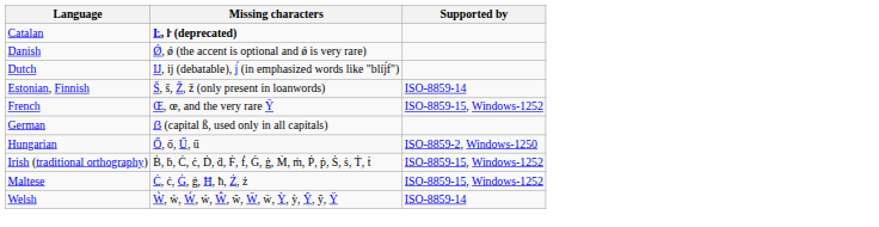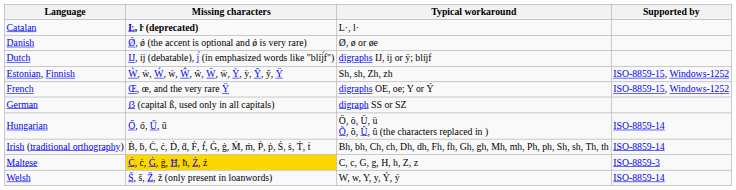 <table class="wikitable sortable">
 <tr>
 <th>Language</th>
 <th>Missing characters</th>
+<th>Typical workaround</th>
 <th>Supported by</th>
 </tr>
 <tr>
 <td><a href='#'>Catalan</a></td>
 <td><strong><a href='#'>Ŀ</a>, ŀ (deprecated)</strong></td>
+<td>L·, l·</td>
 <td></td>
 </tr>
 <tr>
 <td><a href='#'>Danish</a></td>
 <td><a href='#'>Ǿ</a>, ǿ (the accent is optional and ǿ is very rare)</td>
+<td>Ø, ø or øe</td>
 <td></td>
 </tr>
 <tr>
 <td><a href='#'>Dutch</a></td>
 <td><a href='#'>Ĳ</a>, ĳ (debatable), <a href='#'>j́</a> (in emphasized words like "blíj́f")</td>
+<td><a href='#'>digraphs</a> IJ, ij or ÿ; blíjf</td>
 <td></td>
 </tr>
 <tr>
 <td><a href='#'>Estonian</a>, <a href='#'>Finnish</a></td>
-<td><a href='#'>Š</a>, š, <a href='#'>Ž</a>, ž (only present in loanwords)</td>
-<td><a href='#'>ISO-8859-14</a></td>
+<td><a href='#'>Ẁ</a>, ẁ, <a href='#'>Ẃ</a>, ẃ, <a href='#'>Ŵ</a>, ŵ, <a href='#'>Ẅ</a>, ẅ, <a href='#'>Ỳ</a>, ỳ, <a href='#'>Ŷ</a>, ŷ, <a href='#'>Ÿ</a></td>
+<td>Sh, sh, Zh, zh</td>
+<td><a href='#'>ISO-8859-15</a>, <a href='#'>Windows-1252</a></td>
 </tr>
 <tr>
 <td><a href='#'>French</a></td>
 <td><a href='#'>Œ</a>, œ, and the very rare <a href='#'>Ÿ</a></td>
+<td><a href='#'>digraphs</a> OE, oe; Y or Ý</td>
 <td><a href='#'>ISO-8859-15</a>, <a href='#'>Windows-1252</a></td>
 </tr>
 <tr>
 <td><a href='#'>German</a></td>
 <td><a href='#'>ẞ</a> (capital ß, used only in all capitals)</td>
+<td><a href='#'>digraph</a> SS or SZ</td>
 <td></td>
 </tr>
 <tr>
 <td><a href='#'>Hungarian</a></td>
 <td><a href='#'>Ő</a>, ő, <a href='#'>Ű</a>, ű</td>
-<td><a href='#'>ISO-8859-2</a>, <a href='#'>Windows-1250</a></td>
+<td>Ö, ö, Ü, ü <br><a href='#'>Õ</a>, õ, <a href='#'>Û</a>, û (the characters replaced in )</td>
+<td><a href='#'>ISO-8859-14</a></td>
 </tr>
 <tr>
 <td><a href='#'>Irish</a> (<a href='#'>traditional orthography</a>)</td>
 <td>Ḃ, ḃ, Ċ, ċ, Ḋ, ḋ, Ḟ, ḟ, Ġ, ġ, Ṁ, ṁ, Ṗ, ṗ, Ṡ, ṡ, Ṫ, ṫ</td>
-<td><a href='#'>ISO-8859-15</a>, <a href='#'>Windows-1252</a></td>
+<td>Bh, bh, Ch, ch, Dh, dh, Fh, fh, Gh, gh, Mh, mh, Ph, ph, Sh, sh, Th, th</td>
+<td><a href='#'>ISO-8859-14</a></td>
 </tr>
 <tr>
 <td><a href='#'>Maltese</a></td>
-<td><a href='#'>Ċ</a>, ċ, <a href='#'>Ġ</a>, ġ, <a href='#'>Ħ</a>, ħ, <a href='#'>Ż</a>, ż</td>
-<td><a href='#'>ISO-8859-15</a>, <a href='#'>Windows-1252</a></td>
+<td style="background: gold;"><a href='#'>Ċ</a>, ċ, <a href='#'>Ġ</a>, ġ, <a href='#'>Ħ</a>, ħ, <a href='#'>Ż</a>, ż</td>
+<td>C, c, G, g, H, h, Z, z</td>
+<td><a href='#'>ISO-8859-3</a></td>
 </tr>
 <tr>
 <td><a href='#'>Welsh</a></td>
-<td><a href='#'>Ẁ</a>, ẁ, <a href='#'>Ẃ</a>, ẃ, <a href='#'>Ŵ</a>, ŵ, <a href='#'>Ẅ</a>, ẅ, <a href='#'>Ỳ</a>, ỳ, <a href='#'>Ŷ</a>, ŷ, <a href='#'>Ÿ</a></td>
+<td><a href='#'>Š</a>, š, <a href='#'>Ž</a>, ž (only present in loanwords)</td>
+<td>W, w, Y, y, Ý, ý</td>
 <td><a href='#'>ISO-8859-14</a></td>
 </tr>
 </table>
